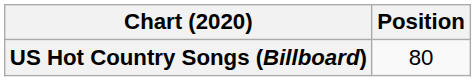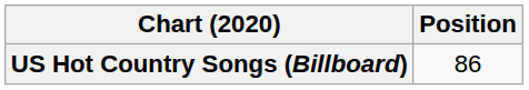 <table class="wikitable plainrowheaders" style="text-align:center">
 <tr>
 <th scope="col">Chart (2020)</th>
 <th scope="col">Position</th>
 </tr>
 <tr>
 <th scope="row">US Hot Country Songs (<em>Billboard</em>)</th>
-<td>80</td>
+<td>86</td>
 </tr>
 </table>
